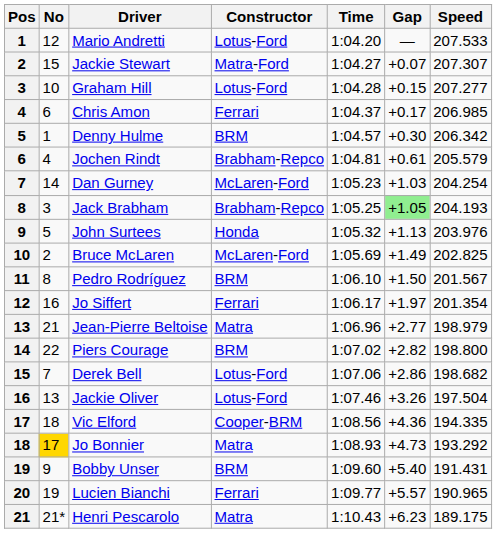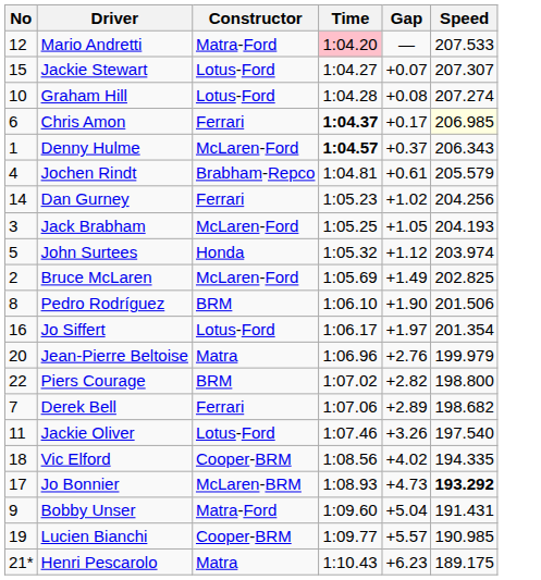 <table class="wikitable sortable" style="font-size: 95%">
 <tr>
-<th>Pos</th>
 <th>No</th>
 <th>Driver</th>
 <th>Constructor</th>
 <th>Time</th>
 <th>Gap</th>
 <th>Speed</th>
 </tr>
 <tr>
-<th>1</th>
 <td>12</td>
 <td> <a href='#'>Mario Andretti</a></td>
-<td><a href='#'>Lotus</a>-<a href='#'>Ford</a></td>
-<td>1:04.20</td>
+<td><a href='#'>Matra</a>-<a href='#'>Ford</a></td>
+<td style="background: pink;">1:04.20</td>
 <td align="center">—</td>
 <td>207.533</td>
 </tr>
 <tr>
-<th>2</th>
 <td>15</td>
 <td> <a href='#'>Jackie Stewart</a></td>
-<td><a href='#'>Matra</a>-<a href='#'>Ford</a></td>
+<td><a href='#'>Lotus</a>-<a href='#'>Ford</a></td>
 <td>1:04.27</td>
 <td>+0.07</td>
 <td>207.307</td>
 </tr>
 <tr>
-<th>3</th>
 <td>10</td>
 <td> <a href='#'>Graham Hill</a></td>
 <td><a href='#'>Lotus</a>-<a href='#'>Ford</a></td>
 <td>1:04.28</td>
-<td>+0.15</td>
-<td>207.277</td>
+<td>+0.08</td>
+<td>207.274</td>
 </tr>
 <tr>
-<th>4</th>
 <td>6</td>
 <td> <a href='#'>Chris Amon</a></td>
 <td><a href='#'>Ferrari</a></td>
-<td>1:04.37</td>
+<td><strong>1:04.37</strong></td>
 <td>+0.17</td>
-<td>206.985</td>
+<td style="background: lightyellow;">206.985</td>
 </tr>
 <tr>
-<th>5</th>
 <td>1</td>
 <td> <a href='#'>Denny Hulme</a></td>
-<td><a href='#'>BRM</a></td>
-<td>1:04.57</td>
-<td>+0.30</td>
-<td>206.342</td>
+<td><a href='#'>McLaren</a>-<a href='#'>Ford</a></td>
+<td><strong>1:04.57</strong></td>
+<td>+0.37</td>
+<td>206.343</td>
 </tr>
 <tr>
-<th>6</th>
 <td>4</td>
 <td> <a href='#'>Jochen Rindt</a></td>
 <td><a href='#'>Brabham</a>-<a href='#'>Repco</a></td>
 <td>1:04.81</td>
 <td>+0.61</td>
 <td>205.579</td>
 </tr>
 <tr>
-<th>7</th>
 <td>14</td>
 <td> <a href='#'>Dan Gurney</a></td>
-<td><a href='#'>McLaren</a>-<a href='#'>Ford</a></td>
+<td><a href='#'>Ferrari</a></td>
 <td>1:05.23</td>
-<td>+1.03</td>
-<td>204.254</td>
+<td>+1.02</td>
+<td>204.256</td>
 </tr>
 <tr>
-<th>8</th>
 <td>3</td>
 <td> <a href='#'>Jack Brabham</a></td>
-<td><a href='#'>Brabham</a>-<a href='#'>Repco</a></td>
+<td><a href='#'>McLaren</a>-<a href='#'>Ford</a></td>
 <td>1:05.25</td>
-<td style="background: lightgreen;">+1.05</td>
+<td>+1.05</td>
 <td>204.193</td>
 </tr>
 <tr>
-<th>9</th>
 <td>5</td>
 <td> <a href='#'>John Surtees</a></td>
 <td><a href='#'>Honda</a></td>
 <td>1:05.32</td>
-<td>+1.13</td>
-<td>203.976</td>
+<td>+1.12</td>
+<td>203.974</td>
 </tr>
 <tr>
-<th>10</th>
 <td>2</td>
 <td> <a href='#'>Bruce McLaren</a></td>
 <td><a href='#'>McLaren</a>-<a href='#'>Ford</a></td>
 <td>1:05.69</td>
 <td>+1.49</td>
 <td>202.825</td>
 </tr>
 <tr>
-<th>11</th>
 <td>8</td>
 <td> <a href='#'>Pedro Rodríguez</a></td>
 <td><a href='#'>BRM</a></td>
 <td>1:06.10</td>
-<td>+1.50</td>
-<td>201.567</td>
+<td>+1.90</td>
+<td>201.506</td>
 </tr>
 <tr>
-<th>12</th>
 <td>16</td>
 <td> <a href='#'>Jo Siffert</a></td>
-<td><a href='#'>Ferrari</a></td>
+<td><a href='#'>Lotus</a>-<a href='#'>Ford</a></td>
 <td>1:06.17</td>
 <td>+1.97</td>
 <td>201.354</td>
 </tr>
 <tr>
-<th>13</th>
-<td>21</td>
+<td>20</td>
 <td> <a href='#'>Jean-Pierre Beltoise</a></td>
 <td><a href='#'>Matra</a></td>
 <td>1:06.96</td>
-<td>+2.77</td>
-<td>198.979</td>
+<td>+2.76</td>
+<td>199.979</td>
 </tr>
 <tr>
-<th>14</th>
 <td>22</td>
 <td> <a href='#'>Piers Courage</a></td>
 <td><a href='#'>BRM</a></td>
 <td>1:07.02</td>
 <td>+2.82</td>
 <td>198.800</td>
 </tr>
 <tr>
-<th>15</th>
 <td>7</td>
 <td> <a href='#'>Derek Bell</a></td>
-<td><a href='#'>Lotus</a>-<a href='#'>Ford</a></td>
+<td><a href='#'>Ferrari</a></td>
 <td>1:07.06</td>
-<td>+2.86</td>
+<td>+2.89</td>
 <td>198.682</td>
 </tr>
 <tr>
-<th>16</th>
-<td>13</td>
+<td>11</td>
 <td> <a href='#'>Jackie Oliver</a></td>
 <td><a href='#'>Lotus</a>-<a href='#'>Ford</a></td>
 <td>1:07.46</td>
 <td>+3.26</td>
-<td>197.504</td>
+<td>197.540</td>
 </tr>
 <tr>
-<th>17</th>
 <td>18</td>
 <td> <a href='#'>Vic Elford</a></td>
 <td><a href='#'>Cooper</a>-<a href='#'>BRM</a></td>
 <td>1:08.56</td>
-<td>+4.36</td>
+<td>+4.02</td>
 <td>194.335</td>
 </tr>
 <tr>
-<th>18</th>
-<td style="background: gold;">17</td>
+<td>17</td>
 <td> <a href='#'>Jo Bonnier</a></td>
-<td><a href='#'>Matra</a></td>
+<td><a href='#'>McLaren</a>-<a href='#'>BRM</a></td>
 <td>1:08.93</td>
 <td>+4.73</td>
-<td>193.292</td>
+<td><strong>193.292</strong></td>
 </tr>
 <tr>
-<th>19</th>
 <td>9</td>
 <td> <a href='#'>Bobby Unser</a></td>
-<td><a href='#'>BRM</a></td>
+<td><a href='#'>Matra</a>-<a href='#'>Ford</a></td>
 <td>1:09.60</td>
-<td>+5.40</td>
+<td>+5.04</td>
 <td>191.431</td>
 </tr>
 <tr>
-<th>20</th>
 <td>19</td>
 <td> <a href='#'>Lucien Bianchi</a></td>
-<td><a href='#'>Ferrari</a></td>
+<td><a href='#'>Cooper</a>-<a href='#'>BRM</a></td>
 <td>1:09.77</td>
 <td>+5.57</td>
-<td>190.965</td>
+<td>190.985</td>
 </tr>
 <tr>
-<th>21</th>
 <td>21*</td>
 <td> <a href='#'>Henri Pescarolo</a></td>
 <td><a href='#'>Matra</a></td>
 <td>1:10.43</td>
 <td>+6.23</td>
 <td>189.175</td>
 </tr>
 </table>
